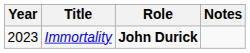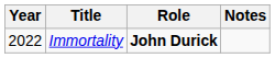 <table class="wikitable sortable plainrowheaders">
 <tr>
 <th scope="col">Year</th>
 <th scope="col">Title</th>
 <th scope="col">Role</th>
 <th scope="col" class="unsortable">Notes</th>
 </tr>
 <tr>
-<td>2023</td>
+<td>2022</td>
 <td><em><a href='#'>Immortality</a></em></td>
 <td><strong>John Durick</strong></td>
 <td></td>
 </tr>
 </table>
